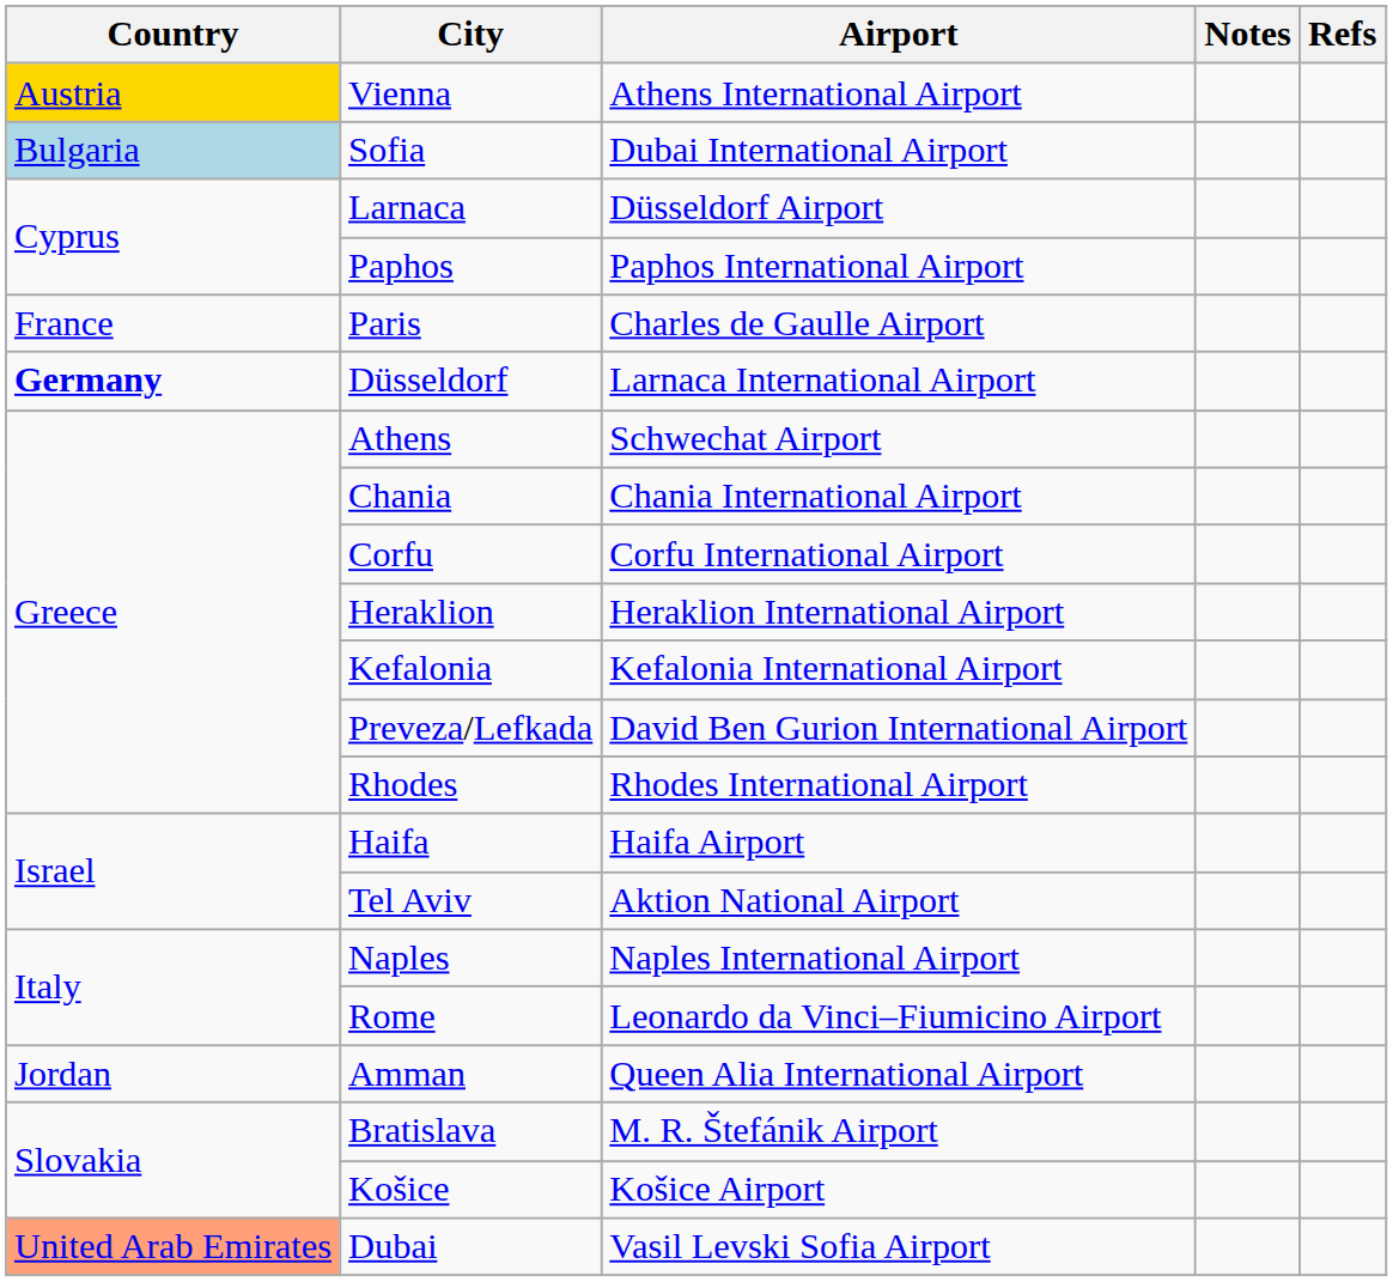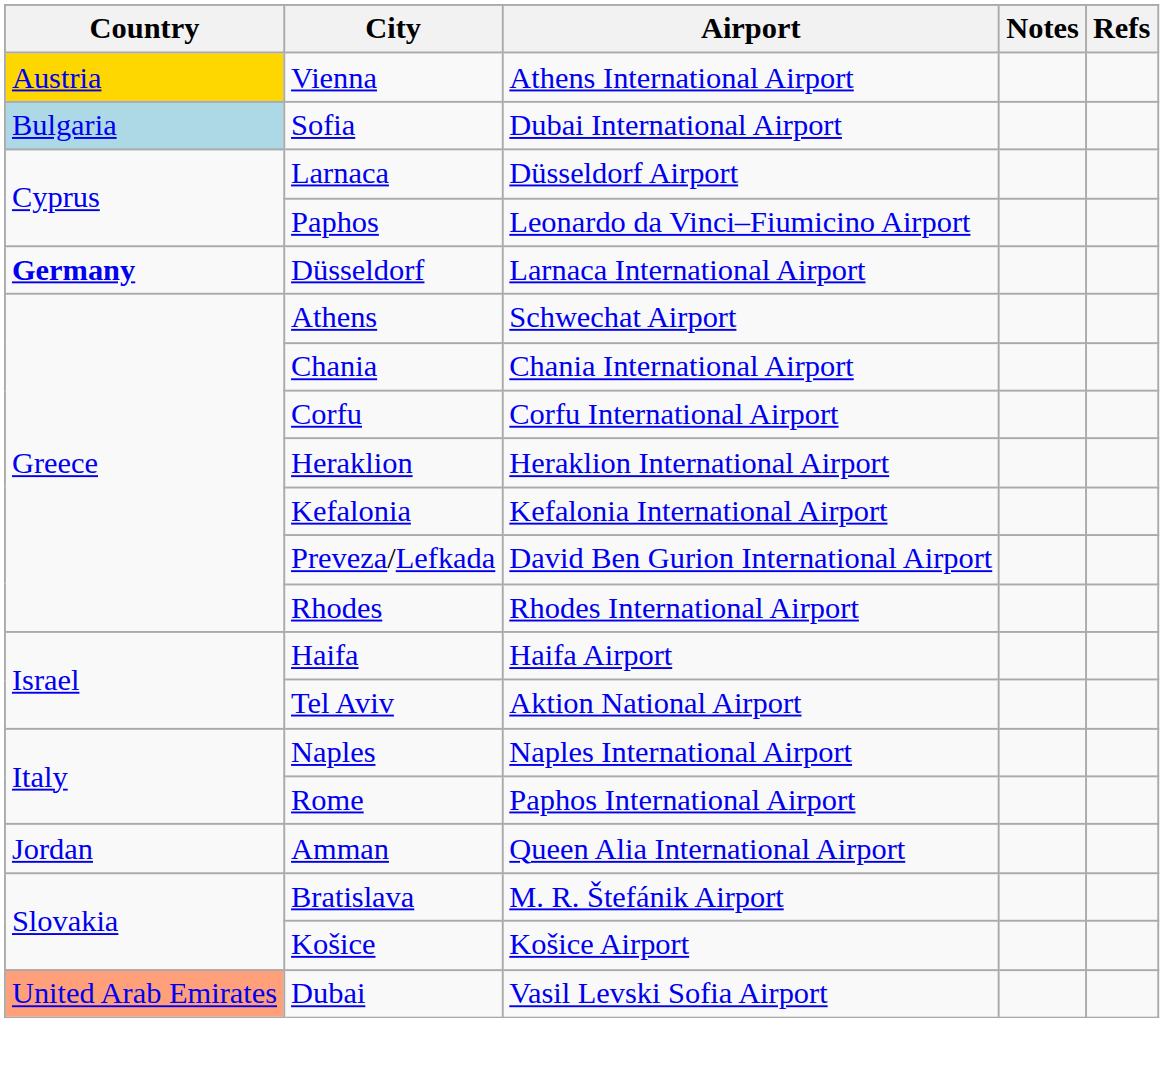 <table class="sortable wikitable">
 <tr>
 <th>Country</th>
 <th>City</th>
 <th>Airport</th>
 <th>Notes</th>
 <th class="unsortable">Refs</th>
 </tr>
 <tr>
 <td style="background: gold;"><a href='#'>Austria</a></td>
 <td><a href='#'>Vienna</a></td>
 <td><a href='#'>Athens International Airport</a></td>
 <td></td>
 <td align=center></td>
 </tr>
 <tr>
 <td style="background: lightblue;"><a href='#'>Bulgaria</a></td>
 <td><a href='#'>Sofia</a></td>
 <td><a href='#'>Dubai International Airport</a></td>
 <td></td>
 <td align=center></td>
 </tr>
 <tr>
 <td rowspan="2"><a href='#'>Cyprus</a></td>
 <td><a href='#'>Larnaca</a></td>
 <td><a href='#'>Düsseldorf Airport</a></td>
 <td></td>
 <td align=center></td>
 </tr>
 <tr>
 <td><a href='#'>Paphos</a></td>
-<td><a href='#'>Paphos International Airport</a></td>
-<td></td>
-<td align=center></td>
-</tr>
-<tr>
-<td><a href='#'>France</a></td>
-<td><a href='#'>Paris</a></td>
-<td><a href='#'>Charles de Gaulle Airport</a></td>
+<td><a href='#'>Leonardo da Vinci–Fiumicino Airport</a></td>
 <td></td>
 <td align=center></td>
 </tr>
 <tr>
 <td><strong><a href='#'>Germany</a></strong></td>
 <td><a href='#'>Düsseldorf</a></td>
 <td><a href='#'>Larnaca International Airport</a></td>
 <td></td>
 <td align=center></td>
 </tr>
 <tr>
 <td rowspan="7"><a href='#'>Greece</a></td>
 <td><a href='#'>Athens</a></td>
 <td><a href='#'>Schwechat Airport</a></td>
 <td></td>
 <td align=center></td>
 </tr>
 <tr>
 <td><a href='#'>Chania</a></td>
 <td><a href='#'>Chania International Airport</a></td>
 <td></td>
 <td align=center></td>
 </tr>
 <tr>
 <td><a href='#'>Corfu</a></td>
 <td><a href='#'>Corfu International Airport</a></td>
 <td></td>
 <td align=center></td>
 </tr>
 <tr>
 <td><a href='#'>Heraklion</a></td>
 <td><a href='#'>Heraklion International Airport</a></td>
 <td align=center></td>
 </tr>
 <tr>
 <td><a href='#'>Kefalonia</a></td>
 <td><a href='#'>Kefalonia International Airport</a></td>
 <td></td>
 <td align=center></td>
 </tr>
 <tr>
 <td><a href='#'>Preveza</a>/<a href='#'>Lefkada</a></td>
 <td><a href='#'>David Ben Gurion International Airport</a></td>
 <td></td>
 <td align=center></td>
 </tr>
 <tr>
 <td><a href='#'>Rhodes</a></td>
 <td><a href='#'>Rhodes International Airport</a></td>
 <td></td>
 <td align=center></td>
 </tr>
 <tr>
 <td rowspan="2"><a href='#'>Israel</a></td>
 <td><a href='#'>Haifa</a></td>
 <td><a href='#'>Haifa Airport</a></td>
 <td></td>
 <td align=center></td>
 </tr>
 <tr>
 <td><a href='#'>Tel Aviv</a></td>
 <td><a href='#'>Aktion National Airport</a></td>
 <td></td>
 <td align=center></td>
 </tr>
 <tr>
 <td rowspan="2"><a href='#'>Italy</a></td>
 <td><a href='#'>Naples</a></td>
 <td><a href='#'>Naples International Airport</a></td>
 <td></td>
 <td align=center></td>
 </tr>
 <tr>
 <td><a href='#'>Rome</a></td>
-<td><a href='#'>Leonardo da Vinci–Fiumicino Airport</a></td>
+<td><a href='#'>Paphos International Airport</a></td>
 <td></td>
 <td align=center></td>
 </tr>
 <tr>
 <td><a href='#'>Jordan</a></td>
 <td><a href='#'>Amman</a></td>
 <td><a href='#'>Queen Alia International Airport</a></td>
 <td></td>
 <td align=center></td>
 </tr>
 <tr>
 <td rowspan="2"><a href='#'>Slovakia</a></td>
 <td><a href='#'>Bratislava</a></td>
 <td><a href='#'>M. R. Štefánik Airport</a></td>
 <td></td>
 <td align=center></td>
 </tr>
 <tr>
 <td><a href='#'>Košice</a></td>
 <td><a href='#'>Košice Airport</a></td>
 <td></td>
 <td align=center></td>
 </tr>
 <tr>
 <td style="background: lightsalmon;"><a href='#'>United Arab Emirates</a></td>
 <td><a href='#'>Dubai</a></td>
 <td><a href='#'>Vasil Levski Sofia Airport</a></td>
 <td align=center></td>
 </tr>
 </table>
